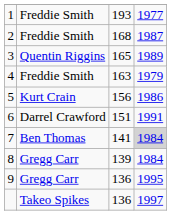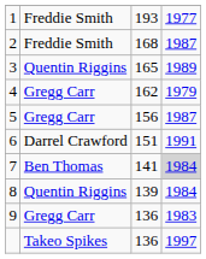 <table class="wikitable">
 <tr>
 </tr>
 <tr>
 <td>1</td>
 <td>Freddie Smith</td>
 <td>193</td>
 <td><a href='#'>1977</a></td>
 </tr>
 <tr>
 <td>2</td>
 <td>Freddie Smith</td>
 <td>168</td>
 <td><a href='#'>1987</a></td>
 </tr>
 <tr>
 <td>3</td>
 <td><a href='#'>Quentin Riggins</a></td>
 <td>165</td>
 <td><a href='#'>1989</a></td>
 </tr>
 <tr>
 <td>4</td>
-<td>Freddie Smith</td>
-<td>163</td>
+<td><a href='#'>Gregg Carr</a></td>
+<td>162</td>
 <td><a href='#'>1979</a></td>
 </tr>
 <tr>
 <td>5</td>
-<td><a href='#'>Kurt Crain</a></td>
+<td><a href='#'>Gregg Carr</a></td>
 <td>156</td>
-<td><a href='#'>1986</a></td>
+<td><a href='#'>1987</a></td>
 </tr>
 <tr>
 <td>6</td>
 <td>Darrel Crawford</td>
 <td>151</td>
 <td><a href='#'>1991</a></td>
 </tr>
 <tr>
 <td>7</td>
 <td><a href='#'>Ben Thomas</a></td>
 <td>141</td>
 <td style="background: lightgrey;"><a href='#'>1984</a></td>
 </tr>
 <tr>
 <td>8</td>
-<td><a href='#'>Gregg Carr</a></td>
+<td><a href='#'>Quentin Riggins</a></td>
 <td>139</td>
 <td><a href='#'>1984</a></td>
 </tr>
 <tr>
 <td>9</td>
 <td><a href='#'>Gregg Carr</a></td>
 <td>136</td>
-<td><a href='#'>1995</a></td>
+<td><a href='#'>1983</a></td>
 </tr>
 <tr>
 <td></td>
 <td><a href='#'>Takeo Spikes</a></td>
 <td>136</td>
 <td><a href='#'>1997</a></td>
 </tr>
 </table>
